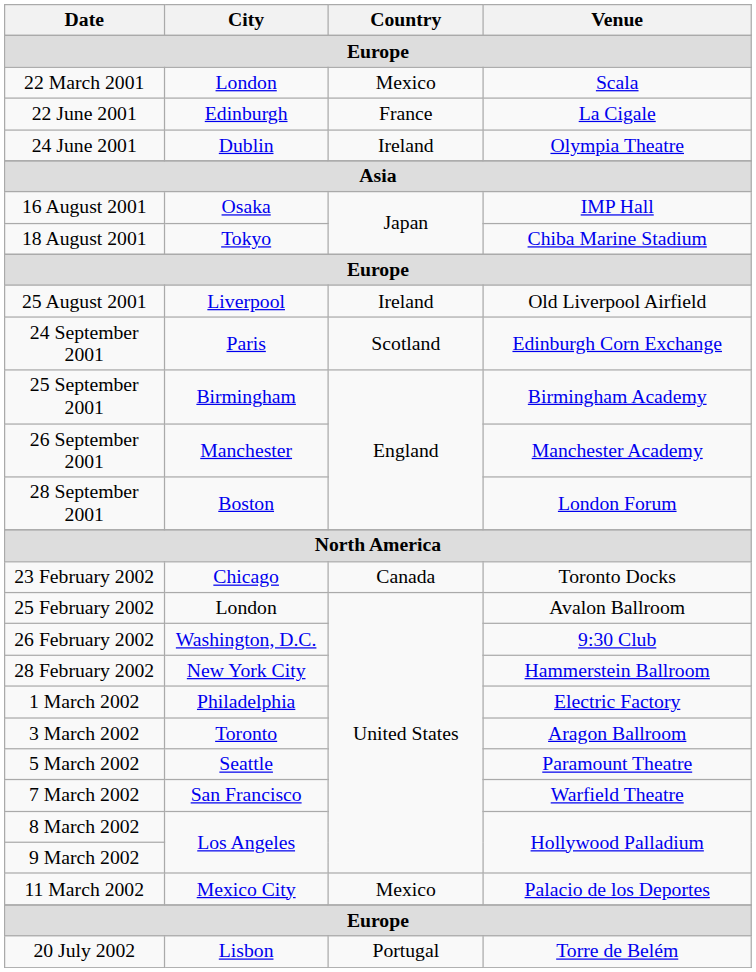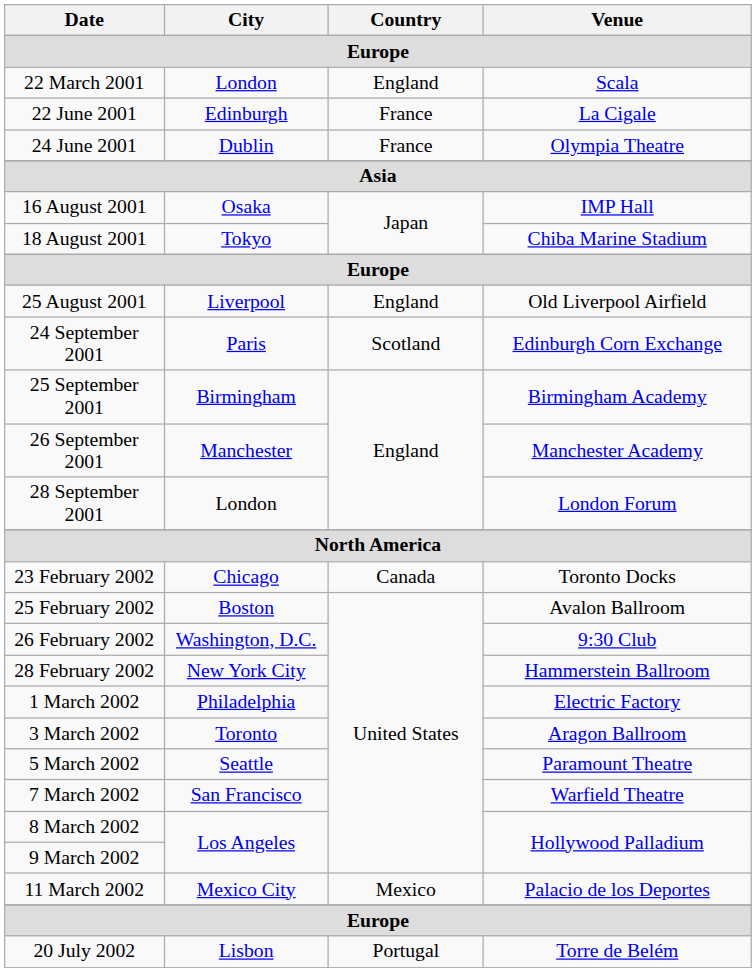 <table class="wikitable" style="text-align:center;">
 <tr>
 <th width="150">Date</th>
 <th width="150">City</th>
 <th width="150">Country</th>
 <th width="275">Venue</th>
 </tr>
 <tr>
 </tr>
 <tr style="background:#ddd;">
 <td colspan="4"><strong>Europe</strong></td>
 </tr>
 <tr>
 <td>22 March 2001</td>
 <td><a href='#'>London</a></td>
-<td>Mexico</td>
+<td>England</td>
 <td><a href='#'>Scala</a></td>
 </tr>
 <tr>
 <td>22 June 2001</td>
 <td><a href='#'>Edinburgh</a></td>
 <td>France</td>
 <td><a href='#'>La Cigale</a></td>
 </tr>
 <tr>
 <td>24 June 2001</td>
 <td><a href='#'>Dublin</a></td>
-<td>Ireland</td>
+<td>France</td>
 <td><a href='#'>Olympia Theatre</a></td>
 </tr>
 <tr>
 </tr>
 <tr style="background:#ddd;">
 <td colspan="4"><strong>Asia</strong></td>
 </tr>
 <tr>
 <td>16 August 2001</td>
 <td><a href='#'>Osaka</a></td>
 <td rowspan="2">Japan</td>
 <td><a href='#'>IMP Hall</a></td>
 </tr>
 <tr>
 <td>18 August 2001</td>
 <td><a href='#'>Tokyo</a></td>
 <td><a href='#'>Chiba Marine Stadium</a></td>
 </tr>
 <tr>
 </tr>
 <tr style="background:#ddd;">
 <td colspan="4"><strong>Europe</strong></td>
 </tr>
 <tr>
 <td>25 August 2001</td>
 <td><a href='#'>Liverpool</a></td>
-<td>Ireland</td>
+<td>England</td>
 <td>Old Liverpool Airfield</td>
 </tr>
 <tr>
 <td>24 September 2001</td>
 <td><a href='#'>Paris</a></td>
 <td>Scotland</td>
 <td><a href='#'>Edinburgh Corn Exchange</a></td>
 </tr>
 <tr>
 <td>25 September 2001</td>
 <td><a href='#'>Birmingham</a></td>
 <td rowspan="3">England</td>
 <td><a href='#'>Birmingham Academy</a></td>
 </tr>
 <tr>
 <td>26 September 2001</td>
 <td><a href='#'>Manchester</a></td>
 <td><a href='#'>Manchester Academy</a></td>
 </tr>
 <tr>
 <td>28 September 2001</td>
-<td><a href='#'>Boston</a></td>
+<td>London</td>
 <td><a href='#'>London Forum</a></td>
 </tr>
 <tr>
 </tr>
 <tr style="background:#ddd;">
 <td colspan="4"><strong>North America</strong></td>
 </tr>
 <tr>
 <td>23 February 2002</td>
 <td><a href='#'>Chicago</a></td>
 <td>Canada</td>
 <td>Toronto Docks</td>
 </tr>
 <tr>
 <td>25 February 2002</td>
-<td>London</td>
+<td><a href='#'>Boston</a></td>
 <td rowspan="9">United States</td>
 <td>Avalon Ballroom</td>
 </tr>
 <tr>
 <td>26 February 2002</td>
 <td><a href='#'>Washington, D.C.</a></td>
 <td><a href='#'>9:30 Club</a></td>
 </tr>
 <tr>
 <td>28 February 2002</td>
 <td><a href='#'>New York City</a></td>
 <td><a href='#'>Hammerstein Ballroom</a></td>
 </tr>
 <tr>
 <td>1 March 2002</td>
 <td><a href='#'>Philadelphia</a></td>
 <td><a href='#'>Electric Factory</a></td>
 </tr>
 <tr>
 <td>3 March 2002</td>
 <td><a href='#'>Toronto</a></td>
 <td><a href='#'>Aragon Ballroom</a></td>
 </tr>
 <tr>
 <td>5 March 2002</td>
 <td><a href='#'>Seattle</a></td>
 <td><a href='#'>Paramount Theatre</a></td>
 </tr>
 <tr>
 <td>7 March 2002</td>
 <td><a href='#'>San Francisco</a></td>
 <td><a href='#'>Warfield Theatre</a></td>
 </tr>
 <tr>
 <td>8 March 2002</td>
 <td rowspan=2><a href='#'>Los Angeles</a></td>
 <td rowspan=2><a href='#'>Hollywood Palladium</a></td>
 </tr>
 <tr>
 <td>9 March 2002</td>
 </tr>
 <tr>
 <td>11 March 2002</td>
 <td><a href='#'>Mexico City</a></td>
 <td>Mexico</td>
 <td><a href='#'>Palacio de los Deportes</a></td>
 </tr>
 <tr>
 </tr>
 <tr style="background:#ddd;">
 <td colspan="4"><strong>Europe</strong></td>
 </tr>
 <tr>
 <td>20 July 2002</td>
 <td><a href='#'>Lisbon</a></td>
 <td>Portugal</td>
 <td><a href='#'>Torre de Belém</a></td>
 </tr>
 </table>
